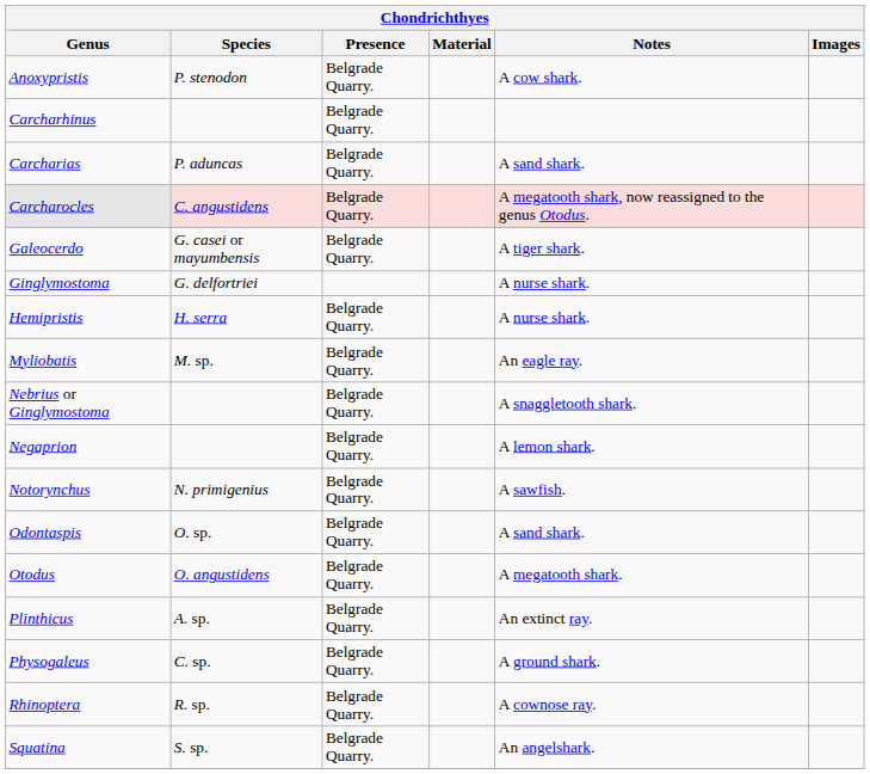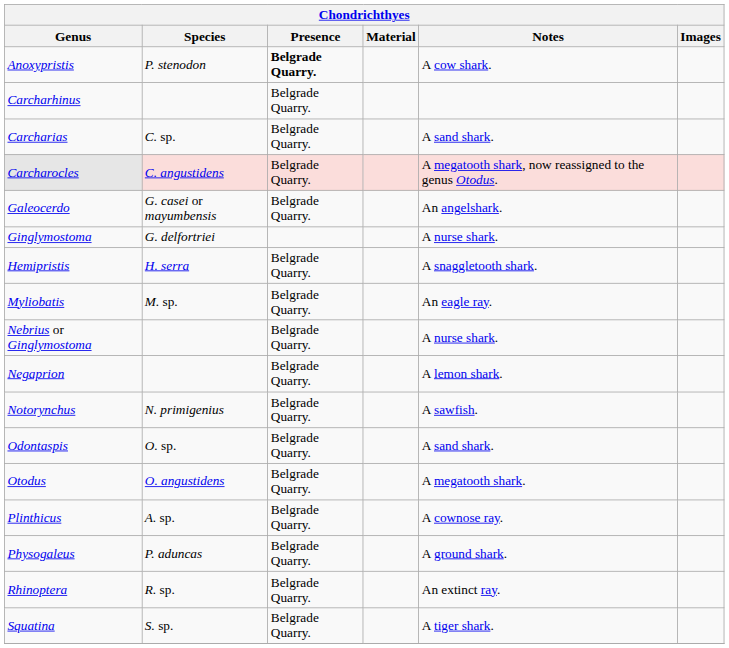 <table class="wikitable" align="center">
 <tr>
 <th colspan="6" align="center"><strong><a href='#'>Chondrichthyes</a></strong></th>
 </tr>
 <tr>
 <th>Genus</th>
 <th>Species</th>
 <th>Presence</th>
 <th><strong>Material</strong></th>
 <th>Notes</th>
 <th>Images</th>
 </tr>
 <tr>
 <td><em><a href='#'>Anoxypristis</a></em></td>
 <td><em>P. stenodon</em></td>
-<td>Belgrade Quarry.</td>
+<td><strong>Belgrade Quarry.</strong></td>
 <td></td>
 <td>A <a href='#'>cow shark</a>.</td>
 <td></td>
 </tr>
 <tr>
 <td><em><a href='#'>Carcharhinus</a></em></td>
 <td></td>
 <td>Belgrade Quarry.</td>
 <td></td>
 <td></td>
 <td></td>
 </tr>
 <tr>
 <td><em><a href='#'>Carcharias</a></em></td>
-<td><em>P. aduncas</em></td>
+<td><em>C.</em> sp.</td>
 <td>Belgrade Quarry.</td>
 <td></td>
 <td>A <a href='#'>sand shark</a>.</td>
 <td></td>
 </tr>
 <tr>
 <td style="background:#E6E6E6;"><em><a href='#'>Carcharocles</a></em></td>
 <td style="background:#fbdddb;"><em><a href='#'>C. angustidens</a></em></td>
 <td style="background:#fbdddb;">Belgrade Quarry.</td>
 <td style="background:#fbdddb;"></td>
 <td style="background:#fbdddb;">A <a href='#'>megatooth shark</a>, now reassigned to the genus <em><a href='#'>Otodus</a></em>.</td>
 <td style="background:#fbdddb;"></td>
 </tr>
 <tr>
 <td><em><a href='#'>Galeocerdo</a></em></td>
 <td><em>G. casei</em> or <em>mayumbensis</em></td>
 <td>Belgrade Quarry.</td>
 <td></td>
-<td>A <a href='#'>tiger shark</a>.</td>
+<td>An <a href='#'>angelshark</a>.</td>
 <td></td>
 </tr>
 <tr>
 <td><em><a href='#'>Ginglymostoma</a></em></td>
 <td><em>G. delfortriei</em></td>
 <td></td>
 <td></td>
 <td>A <a href='#'>nurse shark</a>.</td>
 <td></td>
 </tr>
 <tr>
 <td><em><a href='#'>Hemipristis</a></em></td>
 <td><em><a href='#'>H. serra</a></em></td>
 <td>Belgrade Quarry.</td>
 <td></td>
-<td>A <a href='#'>nurse shark</a>.</td>
+<td>A <a href='#'>snaggletooth shark</a>.</td>
 <td></td>
 </tr>
 <tr>
 <td><em><a href='#'>Myliobatis</a></em></td>
 <td><em>M.</em> sp.</td>
 <td>Belgrade Quarry.</td>
 <td></td>
 <td>An <a href='#'>eagle ray</a>.</td>
 <td></td>
 </tr>
 <tr>
 <td><em><a href='#'>Nebrius</a></em> or <em><a href='#'>Ginglymostoma</a></em></td>
 <td></td>
 <td>Belgrade Quarry.</td>
 <td></td>
-<td>A <a href='#'>snaggletooth shark</a>.</td>
+<td>A <a href='#'>nurse shark</a>.</td>
 <td></td>
 </tr>
 <tr>
 <td><em><a href='#'>Negaprion</a></em></td>
 <td></td>
 <td>Belgrade Quarry.</td>
 <td></td>
 <td>A <a href='#'>lemon shark</a>.</td>
 <td></td>
 </tr>
 <tr>
 <td><em><a href='#'>Notorynchus</a></em></td>
 <td><em>N. primigenius</em></td>
 <td>Belgrade Quarry.</td>
 <td></td>
 <td>A <a href='#'>sawfish</a>.</td>
 <td></td>
 </tr>
 <tr>
 <td><em><a href='#'>Odontaspis</a></em></td>
 <td><em>O.</em> sp.</td>
 <td>Belgrade Quarry.</td>
 <td></td>
 <td>A <a href='#'>sand shark</a>.</td>
 <td></td>
 </tr>
 <tr>
 <td><em><a href='#'>Otodus</a></em></td>
 <td><em><a href='#'>O. angustidens</a></em></td>
 <td>Belgrade Quarry.</td>
 <td></td>
 <td>A <a href='#'>megatooth shark</a>.</td>
 <td></td>
 </tr>
 <tr>
 <td><em><a href='#'>Plinthicus</a></em></td>
 <td><em>A.</em> sp.</td>
 <td>Belgrade Quarry.</td>
 <td></td>
-<td>An extinct <a href='#'>ray</a>.</td>
+<td>A <a href='#'>cownose ray</a>.</td>
 <td></td>
 </tr>
 <tr>
 <td><em><a href='#'>Physogaleus</a></em></td>
-<td><em>C.</em> sp.</td>
+<td><em>P. aduncas</em></td>
 <td>Belgrade Quarry.</td>
 <td></td>
 <td>A <a href='#'>ground shark</a>.</td>
 <td></td>
 </tr>
 <tr>
 <td><em><a href='#'>Rhinoptera</a></em></td>
 <td><em>R.</em> sp.</td>
 <td>Belgrade Quarry.</td>
 <td></td>
-<td>A <a href='#'>cownose ray</a>.</td>
+<td>An extinct <a href='#'>ray</a>.</td>
 <td></td>
 </tr>
 <tr>
 <td><em><a href='#'>Squatina</a></em></td>
 <td><em>S.</em> sp.</td>
 <td>Belgrade Quarry.</td>
 <td></td>
-<td>An <a href='#'>angelshark</a>.</td>
+<td>A <a href='#'>tiger shark</a>.</td>
 <td></td>
 </tr>
 <tr>
 </tr>
 </table>
